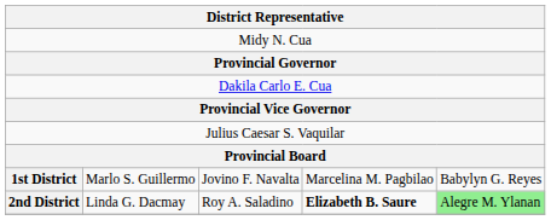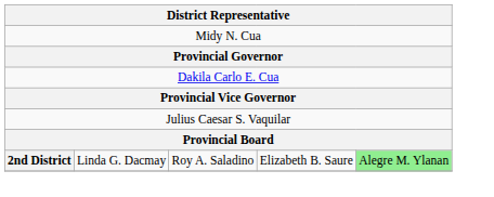 <table class="wikitable" style="line-height:1.20em; font-size:90%;">
 <tr>
 <th colspan=5>District Representative</th>
 </tr>
 <tr>
 <td colspan=5 style="text-align:center;">Midy N. Cua</td>
 </tr>
 <tr>
 <th colspan=5>Provincial Governor</th>
 </tr>
 <tr>
 <td colspan=5 style="text-align:center;"><a href='#'>Dakila Carlo E. Cua</a></td>
 </tr>
 <tr>
 <th colspan=5>Provincial Vice Governor</th>
 </tr>
 <tr>
 <td colspan=5 style="text-align:center;">Julius Caesar S. Vaquilar</td>
 </tr>
 <tr>
 <th colspan=5>Provincial Board</th>
 </tr>
 <tr>
-<th>1st District</th>
-<td>Marlo S. Guillermo</td>
-<td>Jovino F. Navalta</td>
-<td>Marcelina M. Pagbilao</td>
-<td>Babylyn G. Reyes</td>
-</tr>
-<tr>
 <th>2nd District</th>
 <td>Linda G. Dacmay</td>
 <td>Roy A. Saladino</td>
-<td><strong>Elizabeth B. Saure</strong></td>
+<td>Elizabeth B. Saure</td>
 <td style="background: lightgreen;">Alegre M. Ylanan</td>
 </tr>
 <tr>
 </tr>
 </table>
